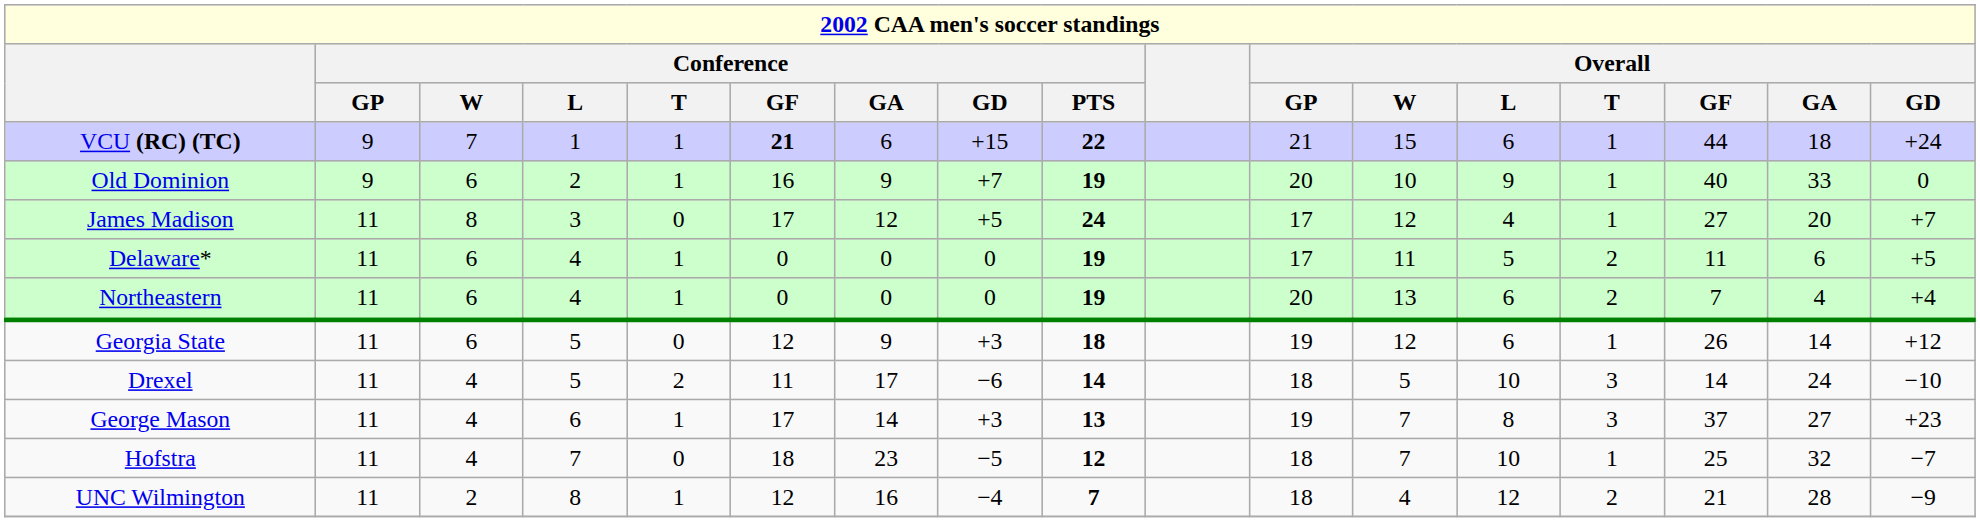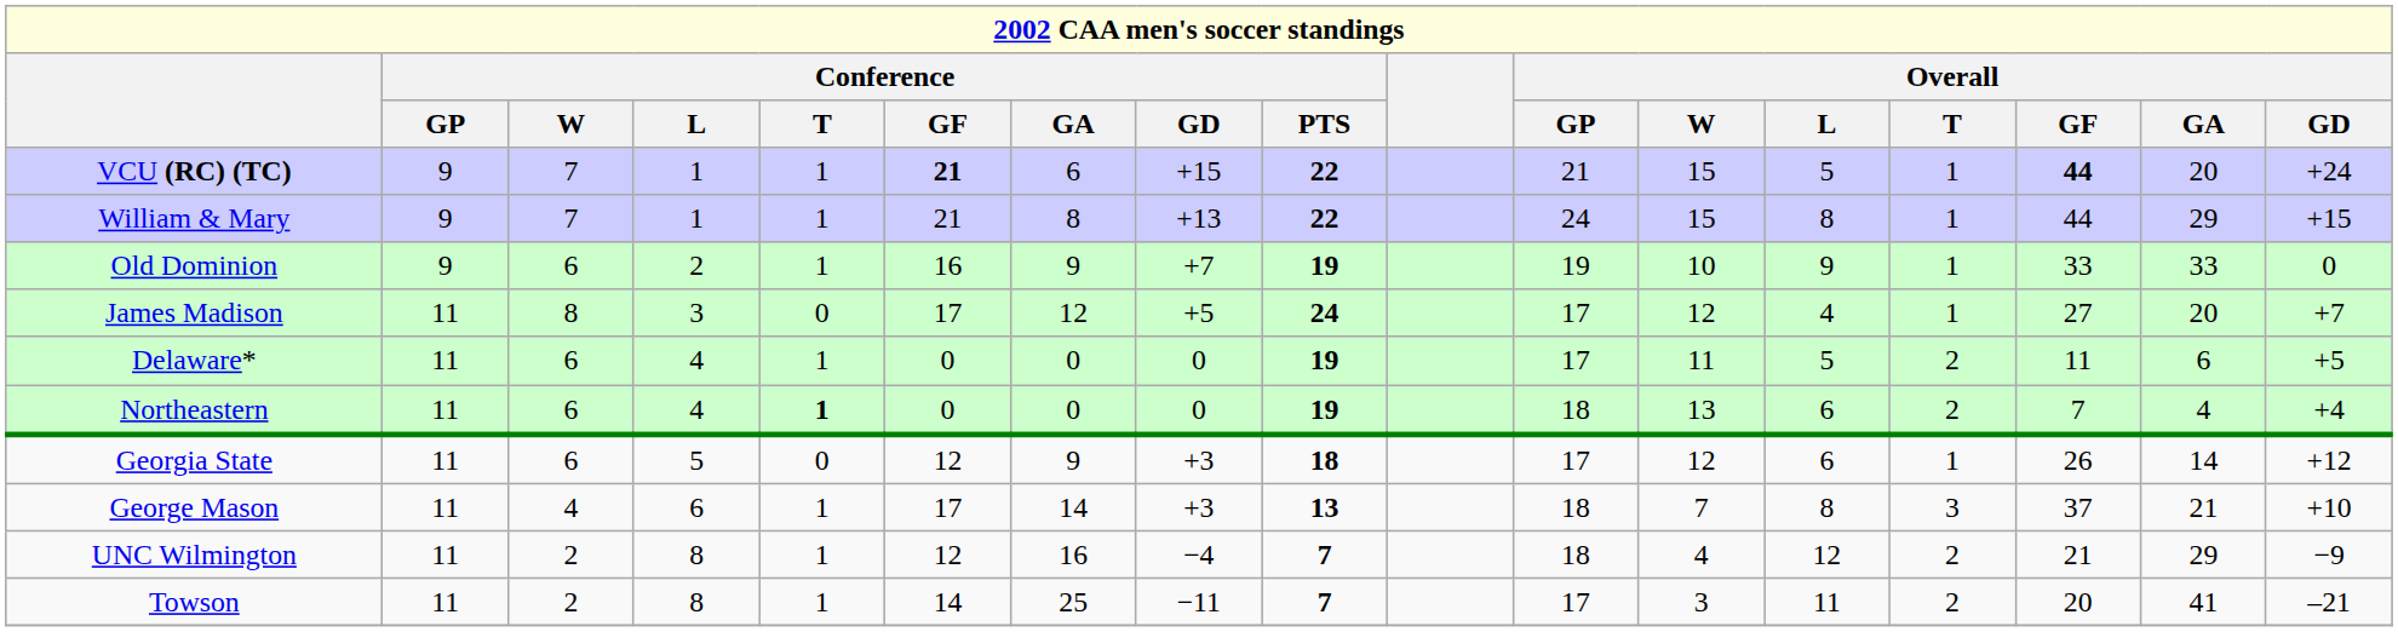 <table class=wikitable style="text-align:center; font-size:95%; width:100%">
 <tr>
 <th colspan="17" style="background-color: #ffffdd;"><a href='#'>2002</a> CAA men's soccer standings</th>
 </tr>
 <tr>
 <th rowspan="2" width="15%"></th>
 <th colspan="8">Conference</th>
 <th rowspan="2" width="5%"></th>
 <th colspan="7">Overall</th>
 </tr>
 <tr>
 <th width="5%">GP</th>
 <th width="5%">W</th>
 <th width="5%">L</th>
 <th width="5%">T</th>
 <th width="5%">GF</th>
 <th width="5%">GA</th>
 <th width="5%">GD</th>
 <th width="5%">PTS</th>
 <th width="5%">GP</th>
 <th width="5%">W</th>
 <th width="5%">L</th>
 <th width="5%">T</th>
 <th width="5%">GF</th>
 <th width="5%">GA</th>
 <th width="5%">GD</th>
 </tr>
 <tr style="background-color:#ccccff;text-align:center;">
 <td><a href='#'>VCU</a> <strong>(RC) (TC)</strong></td>
 <td>9</td>
 <td>7</td>
 <td>1</td>
 <td>1</td>
 <td><strong>21</strong></td>
 <td>6</td>
 <td>+15</td>
 <td><strong>22</strong></td>
 <td></td>
 <td>21</td>
 <td>15</td>
-<td>6</td>
+<td>5</td>
+<td>1</td>
+<td><strong>44</strong></td>
+<td>20</td>
+<td>+24</td>
+</tr>
+<tr style="background-color:#ccccff;text-align:center;">
+<td><a href='#'>William & Mary</a></td>
+<td>9</td>
+<td>7</td>
+<td>1</td>
+<td>1</td>
+<td>21</td>
+<td>8</td>
+<td>+13</td>
+<td><strong>22</strong></td>
+<td></td>
+<td>24</td>
+<td>15</td>
+<td>8</td>
 <td>1</td>
 <td>44</td>
-<td>18</td>
-<td>+24</td>
+<td>29</td>
+<td>+15</td>
 </tr>
 <tr style="background-color:#ccffcc;text-align:center;">
 <td><a href='#'>Old Dominion</a></td>
 <td>9</td>
 <td>6</td>
 <td>2</td>
 <td>1</td>
 <td>16</td>
 <td>9</td>
 <td>+7</td>
 <td><strong>19</strong></td>
 <td></td>
-<td>20</td>
+<td>19</td>
 <td>10</td>
 <td>9</td>
 <td>1</td>
-<td>40</td>
+<td>33</td>
 <td>33</td>
 <td>0</td>
 </tr>
 <tr style="background-color:#ccffcc;text-align:center;">
 <td><a href='#'>James Madison</a></td>
 <td>11</td>
 <td>8</td>
 <td>3</td>
 <td>0</td>
 <td>17</td>
 <td>12</td>
 <td>+5</td>
 <td><strong>24</strong></td>
 <td></td>
 <td>17</td>
 <td>12</td>
 <td>4</td>
 <td>1</td>
 <td>27</td>
 <td>20</td>
 <td>+7</td>
 </tr>
 <tr style="background-color:#ccffcc;text-align:center;">
 <td><a href='#'>Delaware</a>*</td>
 <td>11</td>
 <td>6</td>
 <td>4</td>
 <td>1</td>
 <td>0</td>
 <td>0</td>
 <td>0</td>
 <td><strong>19</strong></td>
 <td></td>
 <td>17</td>
 <td>11</td>
 <td>5</td>
 <td>2</td>
 <td>11</td>
 <td>6</td>
 <td>+5</td>
 </tr>
 <tr style="background-color:#ccffcc;text-align:center;border-bottom:3px solid green;">
 <td><a href='#'>Northeastern</a></td>
 <td>11</td>
 <td>6</td>
 <td>4</td>
-<td>1</td>
+<td><strong>1</strong></td>
 <td>0</td>
 <td>0</td>
 <td>0</td>
 <td><strong>19</strong></td>
 <td></td>
-<td>20</td>
+<td>18</td>
 <td>13</td>
 <td>6</td>
 <td>2</td>
 <td>7</td>
 <td>4</td>
 <td>+4</td>
 </tr>
 <tr style="text-align:center;">
 <td><a href='#'>Georgia State</a></td>
 <td>11</td>
 <td>6</td>
 <td>5</td>
 <td>0</td>
 <td>12</td>
 <td>9</td>
 <td>+3</td>
 <td><strong>18</strong></td>
 <td></td>
-<td>19</td>
+<td>17</td>
 <td>12</td>
 <td>6</td>
 <td>1</td>
 <td>26</td>
 <td>14</td>
 <td>+12</td>
-</tr>
-<tr style="text-align:center;">
-<td><a href='#'>Drexel</a></td>
-<td>11</td>
-<td>4</td>
-<td>5</td>
-<td>2</td>
-<td>11</td>
-<td>17</td>
-<td>−6</td>
-<td><strong>14</strong></td>
-<td></td>
-<td>18</td>
-<td>5</td>
-<td>10</td>
-<td>3</td>
-<td>14</td>
-<td>24</td>
-<td>−10</td>
 </tr>
 <tr style="text-align:center;">
 <td><a href='#'>George Mason</a></td>
 <td>11</td>
 <td>4</td>
 <td>6</td>
 <td>1</td>
 <td>17</td>
 <td>14</td>
 <td>+3</td>
 <td><strong>13</strong></td>
 <td></td>
-<td>19</td>
+<td>18</td>
 <td>7</td>
 <td>8</td>
 <td>3</td>
 <td>37</td>
-<td>27</td>
-<td>+23</td>
-</tr>
-<tr style="text-align:center;">
-<td><a href='#'>Hofstra</a></td>
-<td>11</td>
-<td>4</td>
-<td>7</td>
-<td>0</td>
-<td>18</td>
-<td>23</td>
-<td>−5</td>
-<td><strong>12</strong></td>
-<td></td>
-<td>18</td>
-<td>7</td>
-<td>10</td>
-<td>1</td>
-<td>25</td>
-<td>32</td>
-<td>−7</td>
+<td>21</td>
+<td>+10</td>
 </tr>
 <tr style="text-align:center;">
 <td><a href='#'>UNC Wilmington</a></td>
 <td>11</td>
 <td>2</td>
 <td>8</td>
 <td>1</td>
 <td>12</td>
 <td>16</td>
 <td>−4</td>
 <td><strong>7</strong></td>
 <td></td>
 <td>18</td>
 <td>4</td>
 <td>12</td>
 <td>2</td>
 <td>21</td>
-<td>28</td>
+<td>29</td>
 <td>−9</td>
+</tr>
+<tr style="text-align:center;">
+<td><a href='#'>Towson</a></td>
+<td>11</td>
+<td>2</td>
+<td>8</td>
+<td>1</td>
+<td>14</td>
+<td>25</td>
+<td>−11</td>
+<td><strong>7</strong></td>
+<td></td>
+<td>17</td>
+<td>3</td>
+<td>11</td>
+<td>2</td>
+<td>20</td>
+<td>41</td>
+<td>–21</td>
 </tr>
 <tr>
 </tr>
 </table>
